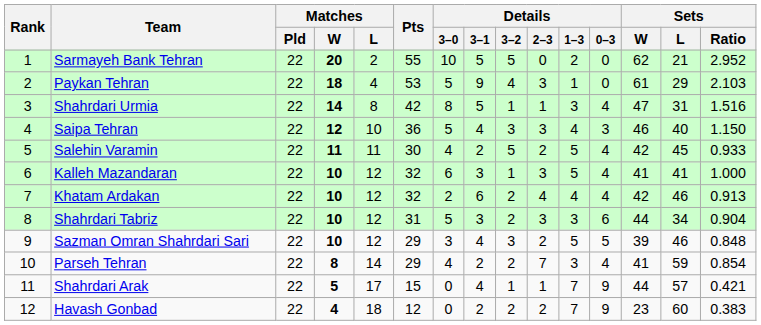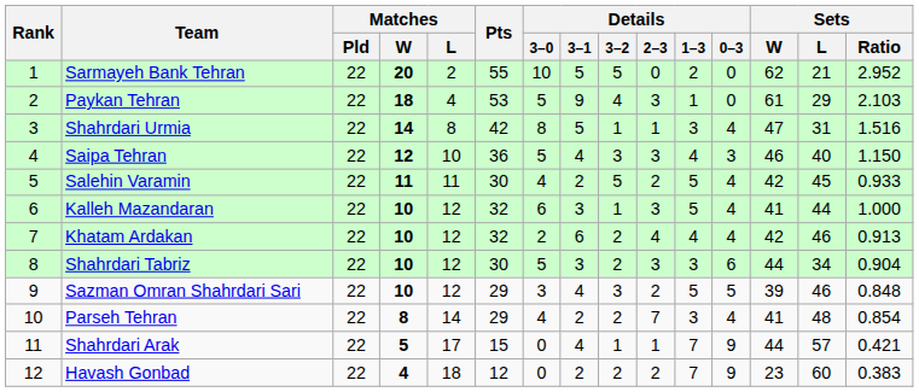 <table class="wikitable" style="text-align:center; font-size:90%">
 <tr>
 <th rowspan=2 width=40>Rank</th>
 <th rowspan=2 width=220>Team</th>
 <th colspan=3>Matches</th>
 <th rowspan=2 width=33>Pts</th>
 <th colspan=6>Details</th>
 <th colspan=3>Sets</th>
 </tr>
 <tr>
 <th width=33>Pld</th>
 <th width=33>W</th>
 <th width=33>L</th>
 <th width=25><small>3–0</small></th>
 <th width=25><small>3–1</small></th>
 <th width=25><small>3–2</small></th>
 <th width=25><small>2–3</small></th>
 <th width=25><small>1–3</small></th>
 <th width=25><small>0–3</small></th>
 <th width=33>W</th>
 <th width=33>L</th>
 <th width=50>Ratio</th>
 </tr>
 <tr bgcolor=ccffcc>
 <td>1</td>
 <td align="left"><a href='#'>Sarmayeh Bank Tehran</a></td>
 <td>22</td>
 <td><strong>20</strong></td>
 <td>2</td>
 <td>55</td>
 <td>10</td>
 <td>5</td>
 <td>5</td>
 <td>0</td>
 <td>2</td>
 <td>0</td>
 <td>62</td>
 <td>21</td>
 <td>2.952</td>
 </tr>
 <tr bgcolor=ccffcc>
 <td>2</td>
 <td align="left"><a href='#'>Paykan Tehran</a></td>
 <td>22</td>
 <td><strong>18</strong></td>
 <td>4</td>
 <td>53</td>
 <td>5</td>
 <td>9</td>
 <td>4</td>
 <td>3</td>
 <td>1</td>
 <td>0</td>
 <td>61</td>
 <td>29</td>
 <td>2.103</td>
 </tr>
 <tr bgcolor=ccffcc>
 <td>3</td>
 <td align="left"><a href='#'>Shahrdari Urmia</a></td>
 <td>22</td>
 <td><strong>14</strong></td>
 <td>8</td>
 <td>42</td>
 <td>8</td>
 <td>5</td>
 <td>1</td>
 <td>1</td>
 <td>3</td>
 <td>4</td>
 <td>47</td>
 <td>31</td>
 <td>1.516</td>
 </tr>
 <tr bgcolor=ccffcc>
 <td>4</td>
 <td align="left"><a href='#'>Saipa Tehran</a></td>
 <td>22</td>
 <td><strong>12</strong></td>
 <td>10</td>
 <td>36</td>
 <td>5</td>
 <td>4</td>
 <td>3</td>
 <td>3</td>
 <td>4</td>
 <td>3</td>
 <td>46</td>
 <td>40</td>
 <td>1.150</td>
 </tr>
 <tr bgcolor=ccffcc>
 <td>5</td>
 <td align="left"><a href='#'>Salehin Varamin</a></td>
 <td>22</td>
 <td><strong>11</strong></td>
 <td>11</td>
 <td>30</td>
 <td>4</td>
 <td>2</td>
 <td>5</td>
 <td>2</td>
 <td>5</td>
 <td>4</td>
 <td>42</td>
 <td>45</td>
 <td>0.933</td>
 </tr>
 <tr bgcolor=ccffcc>
 <td>6</td>
 <td align="left"><a href='#'>Kalleh Mazandaran</a></td>
 <td>22</td>
 <td><strong>10</strong></td>
 <td>12</td>
 <td>32</td>
 <td>6</td>
 <td>3</td>
 <td>1</td>
 <td>3</td>
 <td>5</td>
 <td>4</td>
 <td>41</td>
-<td>41</td>
+<td>44</td>
 <td>1.000</td>
 </tr>
 <tr bgcolor=ccffcc>
 <td>7</td>
 <td align="left"><a href='#'>Khatam Ardakan</a></td>
 <td>22</td>
 <td><strong>10</strong></td>
 <td>12</td>
 <td>32</td>
 <td>2</td>
 <td>6</td>
 <td>2</td>
 <td>4</td>
 <td>4</td>
 <td>4</td>
 <td>42</td>
 <td>46</td>
 <td>0.913</td>
 </tr>
 <tr bgcolor=ccffcc>
 <td>8</td>
 <td align="left"><a href='#'>Shahrdari Tabriz</a></td>
 <td>22</td>
 <td><strong>10</strong></td>
 <td>12</td>
-<td>31</td>
+<td>30</td>
 <td>5</td>
 <td>3</td>
 <td>2</td>
 <td>3</td>
 <td>3</td>
 <td>6</td>
 <td>44</td>
 <td>34</td>
 <td>0.904</td>
 </tr>
 <tr>
 <td>9</td>
 <td align="left"><a href='#'>Sazman Omran Shahrdari Sari</a></td>
 <td>22</td>
 <td><strong>10</strong></td>
 <td>12</td>
 <td>29</td>
 <td>3</td>
 <td>4</td>
 <td>3</td>
 <td>2</td>
 <td>5</td>
 <td>5</td>
 <td>39</td>
 <td>46</td>
 <td>0.848</td>
 </tr>
 <tr>
 <td>10</td>
 <td align="left"><a href='#'>Parseh Tehran</a></td>
 <td>22</td>
 <td><strong>8</strong></td>
 <td>14</td>
 <td>29</td>
 <td>4</td>
 <td>2</td>
 <td>2</td>
 <td>7</td>
 <td>3</td>
 <td>4</td>
 <td>41</td>
-<td>59</td>
+<td>48</td>
 <td>0.854</td>
 </tr>
 <tr>
 <td>11</td>
 <td align="left"><a href='#'>Shahrdari Arak</a></td>
 <td>22</td>
 <td><strong>5</strong></td>
 <td>17</td>
 <td>15</td>
 <td>0</td>
 <td>4</td>
 <td>1</td>
 <td>1</td>
 <td>7</td>
 <td>9</td>
 <td>44</td>
 <td>57</td>
 <td>0.421</td>
 </tr>
 <tr>
 <td>12</td>
 <td align="left"><a href='#'>Havash Gonbad</a></td>
 <td>22</td>
 <td><strong>4</strong></td>
 <td>18</td>
 <td>12</td>
 <td>0</td>
 <td>2</td>
 <td>2</td>
 <td>2</td>
 <td>7</td>
 <td>9</td>
 <td>23</td>
 <td>60</td>
 <td>0.383</td>
 </tr>
 </table>
